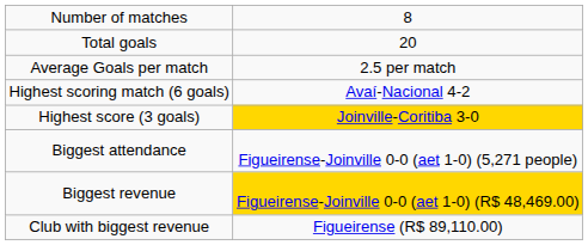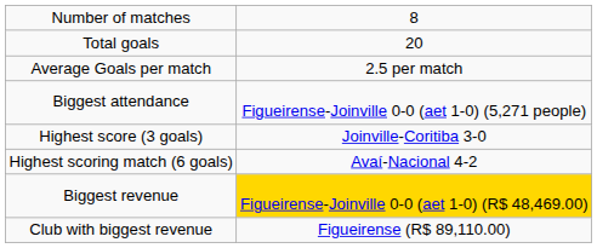 <table class="wikitable" style="text-align: center">
 <tr>
 <td>Number of matches</td>
 <td>8</td>
 </tr>
 <tr>
 <td>Total goals</td>
 <td>20</td>
 </tr>
 <tr>
 <td>Average Goals per match</td>
 <td>2.5 per match</td>
 </tr>
 <tr>
-<td>Highest scoring match (6 goals)</td>
-<td><a href='#'>Avaí</a>-<a href='#'>Nacional</a> 4-2</td>
+<td>Biggest attendance</td>
+<td><br><a href='#'>Figueirense</a>-<a href='#'>Joinville</a> 0-0 (<a href='#'>aet</a> 1-0) (5,271 people)</td>
 </tr>
 <tr>
 <td>Highest score (3 goals)</td>
-<td style="background: gold;"><a href='#'>Joinville</a>-<a href='#'>Coritiba</a> 3-0</td>
+<td><a href='#'>Joinville</a>-<a href='#'>Coritiba</a> 3-0</td>
 </tr>
 <tr>
-<td>Biggest attendance</td>
-<td><br><a href='#'>Figueirense</a>-<a href='#'>Joinville</a> 0-0 (<a href='#'>aet</a> 1-0) (5,271 people)</td>
+<td>Highest scoring match (6 goals)</td>
+<td><a href='#'>Avaí</a>-<a href='#'>Nacional</a> 4-2</td>
 </tr>
 <tr>
 <td>Biggest revenue</td>
 <td style="background: gold;"><br><a href='#'>Figueirense</a>-<a href='#'>Joinville</a> 0-0 (<a href='#'>aet</a> 1-0) (R$ 48,469.00)</td>
 </tr>
 <tr>
 <td>Club with biggest revenue</td>
 <td><a href='#'>Figueirense</a> (R$ 89,110.00)</td>
 </tr>
 </table>
